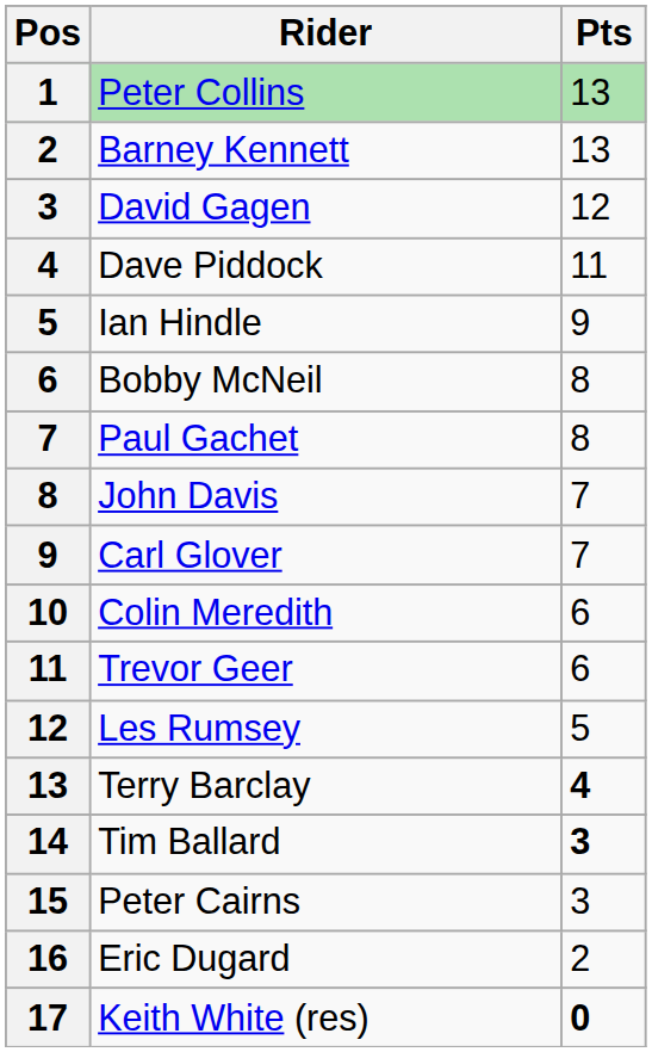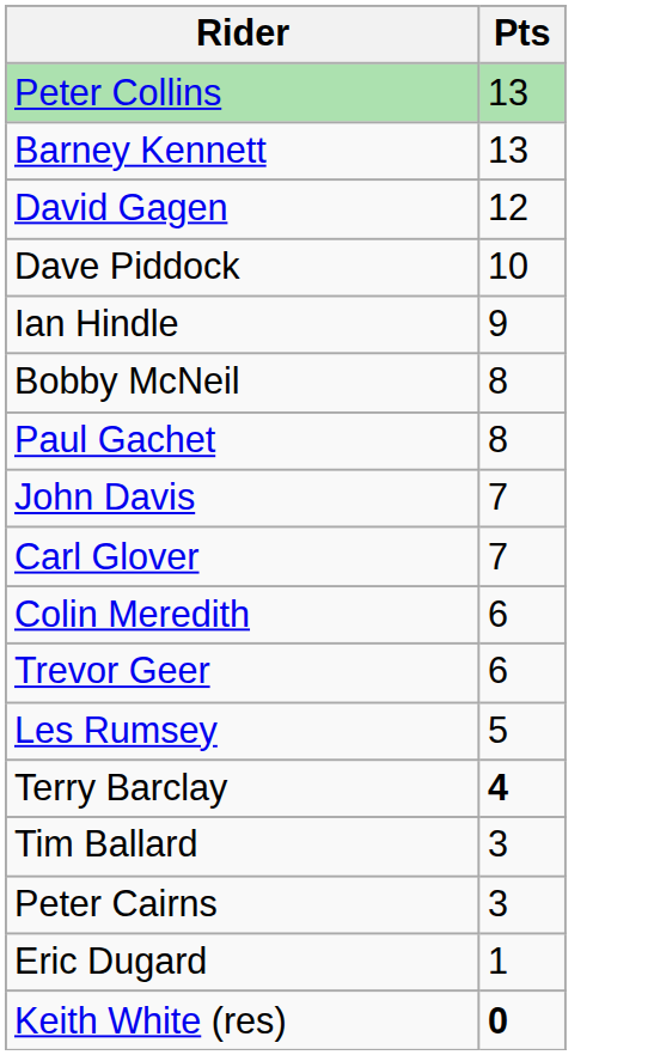 <table class="wikitable">
 <tr>
-<th width=20>Pos</th>
 <th width=200>Rider</th>
 <th width=30>Pts</th>
 </tr>
 <tr style="background:#ACE1AF;">
-<th>1</th>
 <td><a href='#'>Peter Collins</a></td>
 <td>13</td>
 </tr>
 <tr>
-<th>2</th>
 <td><a href='#'>Barney Kennett</a></td>
 <td>13</td>
 </tr>
 <tr>
-<th>3</th>
 <td><a href='#'>David Gagen</a></td>
 <td>12</td>
 </tr>
 <tr>
-<th>4</th>
 <td>Dave Piddock</td>
-<td>11</td>
+<td>10</td>
 </tr>
 <tr>
-<th>5</th>
 <td>Ian Hindle</td>
 <td>9</td>
 </tr>
 <tr>
-<th>6</th>
 <td>Bobby McNeil</td>
 <td>8</td>
 </tr>
 <tr>
-<th>7</th>
 <td><a href='#'>Paul Gachet</a></td>
 <td>8</td>
 </tr>
 <tr>
-<th>8</th>
 <td><a href='#'>John Davis</a></td>
 <td>7</td>
 </tr>
 <tr>
-<th>9</th>
 <td><a href='#'>Carl Glover</a></td>
 <td>7</td>
 </tr>
 <tr>
-<th>10</th>
 <td><a href='#'>Colin Meredith</a></td>
 <td>6</td>
 </tr>
 <tr>
-<th>11</th>
 <td><a href='#'>Trevor Geer</a></td>
 <td>6</td>
 </tr>
 <tr>
-<th>12</th>
 <td><a href='#'>Les Rumsey</a></td>
 <td>5</td>
 </tr>
 <tr>
-<th>13</th>
 <td>Terry Barclay</td>
 <td><strong>4</strong></td>
 </tr>
 <tr>
-<th>14</th>
 <td>Tim Ballard</td>
-<td><strong>3</strong></td>
+<td>3</td>
 </tr>
 <tr>
-<th>15</th>
 <td>Peter Cairns</td>
 <td>3</td>
 </tr>
 <tr>
-<th>16</th>
 <td>Eric Dugard</td>
-<td>2</td>
+<td>1</td>
 </tr>
 <tr>
-<th>17</th>
 <td><a href='#'>Keith White</a> (res)</td>
 <td><strong>0</strong></td>
 </tr>
 </table>
